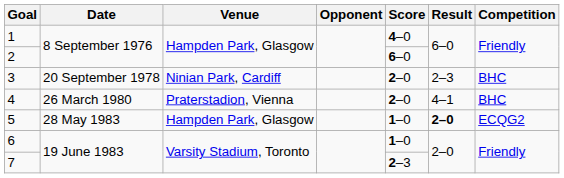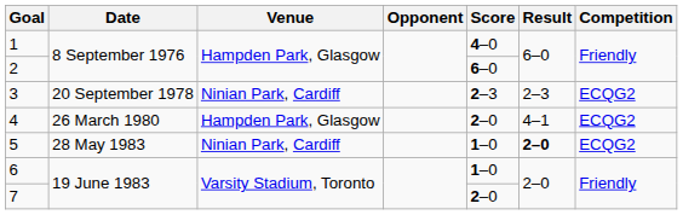 <table class="wikitable">
 <tr>
 <th>Goal</th>
 <th>Date</th>
 <th>Venue</th>
 <th>Opponent</th>
 <th>Score</th>
 <th>Result</th>
 <th>Competition</th>
 </tr>
 <tr>
 <td>1</td>
 <td rowspan="2">8 September 1976</td>
 <td rowspan="2"><a href='#'>Hampden Park</a>, Glasgow</td>
 <td rowspan="2"></td>
 <td><strong>4</strong>–0</td>
 <td rowspan="2">6–0</td>
 <td rowspan="2"><a href='#'>Friendly</a></td>
 </tr>
 <tr>
 <td>2</td>
 <td><strong>6</strong>–0</td>
 </tr>
 <tr>
 <td>3</td>
 <td>20 September 1978</td>
 <td><a href='#'>Ninian Park</a>, <a href='#'>Cardiff</a></td>
 <td></td>
-<td><strong>2</strong>–0</td>
+<td><strong>2</strong>–3</td>
 <td>2–3</td>
-<td><a href='#'>BHC</a></td>
+<td><a href='#'>ECQG2</a></td>
 </tr>
 <tr>
 <td>4</td>
 <td>26 March 1980</td>
-<td><a href='#'>Praterstadion</a>, Vienna</td>
+<td><a href='#'>Hampden Park</a>, Glasgow</td>
 <td></td>
 <td><strong>2</strong>–0</td>
 <td>4–1</td>
-<td><a href='#'>BHC</a></td>
+<td><a href='#'>ECQG2</a></td>
 </tr>
 <tr>
 <td>5</td>
 <td>28 May 1983</td>
-<td><a href='#'>Hampden Park</a>, Glasgow</td>
+<td><a href='#'>Ninian Park</a>, <a href='#'>Cardiff</a></td>
 <td></td>
 <td><strong>1</strong>–0</td>
 <td><strong>2–0</strong></td>
 <td><a href='#'>ECQG2</a></td>
 </tr>
 <tr>
 <td>6</td>
 <td rowspan="2">19 June 1983</td>
 <td rowspan="2"><a href='#'>Varsity Stadium</a>, Toronto</td>
 <td rowspan="2"></td>
 <td><strong>1</strong>–0</td>
 <td rowspan="2">2–0</td>
 <td rowspan="2"><a href='#'>Friendly</a></td>
 </tr>
 <tr>
 <td>7</td>
-<td><strong>2</strong>–3</td>
+<td><strong>2</strong>–0</td>
 </tr>
 </table>
